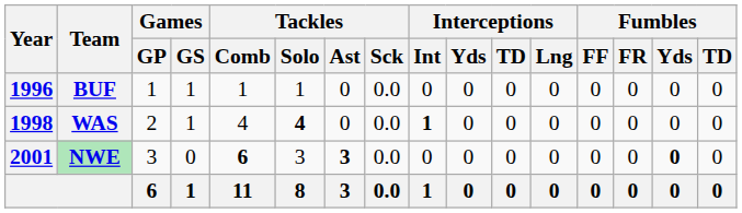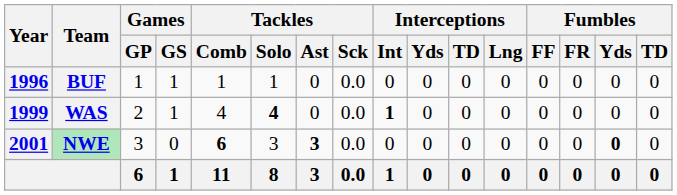 <table class="wikitable" style="text-align:center">
 <tr>
 <th rowspan="2">Year</th>
 <th rowspan="2">Team</th>
 <th colspan="2">Games</th>
 <th colspan="4">Tackles</th>
 <th colspan="4">Interceptions</th>
 <th colspan="4">Fumbles</th>
 </tr>
 <tr>
 <th>GP</th>
 <th>GS</th>
 <th>Comb</th>
 <th>Solo</th>
 <th>Ast</th>
 <th>Sck</th>
 <th>Int</th>
 <th>Yds</th>
 <th>TD</th>
 <th>Lng</th>
 <th>FF</th>
 <th>FR</th>
 <th>Yds</th>
 <th>TD</th>
 </tr>
 <tr>
 <th><a href='#'>1996</a></th>
 <th><a href='#'>BUF</a></th>
 <td>1</td>
 <td>1</td>
 <td>1</td>
 <td>1</td>
 <td>0</td>
 <td>0.0</td>
 <td>0</td>
 <td>0</td>
 <td>0</td>
 <td>0</td>
 <td>0</td>
 <td>0</td>
 <td>0</td>
 <td>0</td>
 </tr>
 <tr>
-<th><a href='#'>1998</a></th>
+<th><a href='#'>1999</a></th>
 <th><a href='#'>WAS</a></th>
 <td>2</td>
 <td>1</td>
 <td>4</td>
 <td><strong>4</strong></td>
 <td>0</td>
 <td>0.0</td>
 <td><strong>1</strong></td>
 <td>0</td>
 <td>0</td>
 <td>0</td>
 <td>0</td>
 <td>0</td>
 <td>0</td>
 <td>0</td>
 </tr>
 <tr>
 <th><a href='#'>2001</a></th>
 <th style="background:#afe6ba; width:3em;"><a href='#'>NWE</a></th>
 <td>3</td>
 <td>0</td>
 <td><strong>6</strong></td>
 <td>3</td>
 <td><strong>3</strong></td>
 <td>0.0</td>
 <td>0</td>
 <td>0</td>
 <td>0</td>
 <td>0</td>
 <td>0</td>
 <td>0</td>
 <td><strong>0</strong></td>
 <td>0</td>
 </tr>
 <tr>
 <th colspan="2"></th>
 <th>6</th>
 <th>1</th>
 <th>11</th>
 <th>8</th>
 <th>3</th>
 <th>0.0</th>
 <th>1</th>
 <th>0</th>
 <th>0</th>
 <th>0</th>
 <th>0</th>
 <th>0</th>
 <th>0</th>
 <th>0</th>
 </tr>
 </table>
